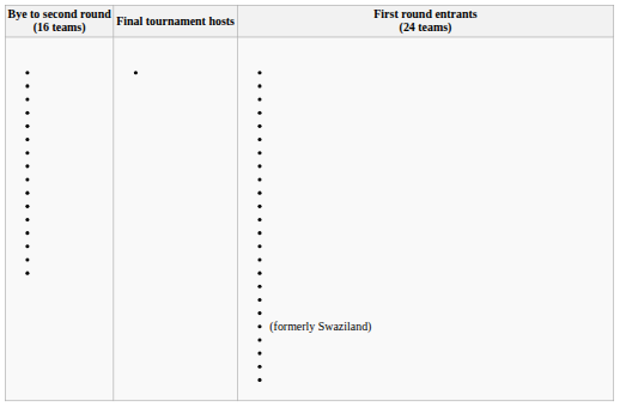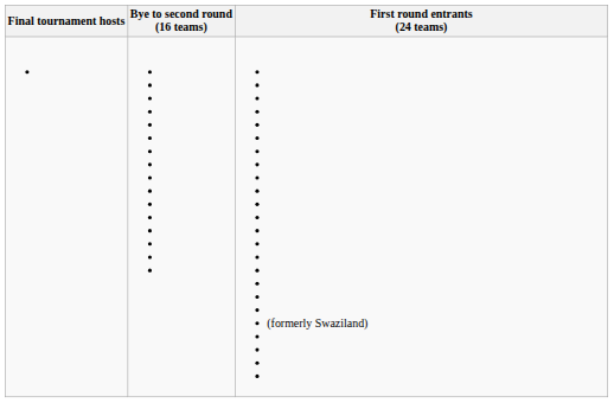 <table class="wikitable">
 <tr>
+<th>Final tournament hosts</th>
 <th>Bye to second round<br>(16 teams)</th>
-<th>Final tournament hosts</th>
 <th width=500>First round entrants<br>(24 teams)</th>
 </tr>
 <tr>
+<td valign=top><br><ul><li><strong></strong></li></ul></td>
 <td valign=top><br><ul><li></li><li><strong></strong></li><li></li><li></li><li></li><li></li><li><strong></strong></li><li></li><li></li><li></li><li><strong></strong></li><li><strong></strong></li><li><strong></strong></li><li></li><li><strong></strong></li><li></li></ul></td>
-<td valign=top><br><ul><li><strong></strong></li></ul></td>
 <td valign=top><br><ul><li></li><li></li><li></li><li><strong></strong></li><li></li><li></li><li></li><li></li><li></li><li></li><li></li><li></li><li></li><li></li><li></li><li></li><li></li><li></li><li></li><li> (formerly Swaziland)</li><li></li><li></li><li></li><li></li></ul></td>
 </tr>
 </table>
